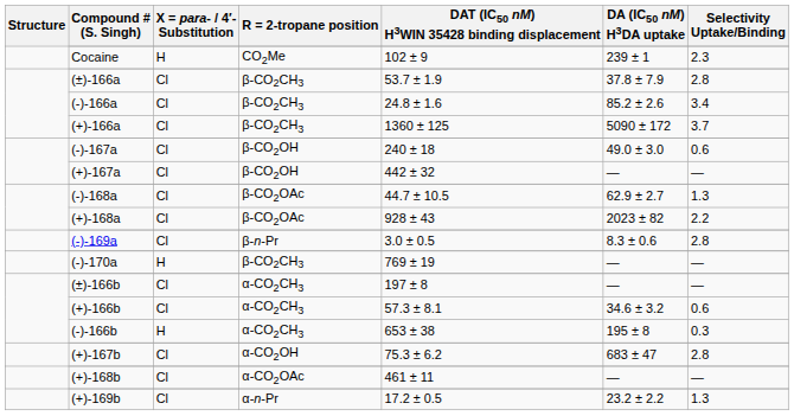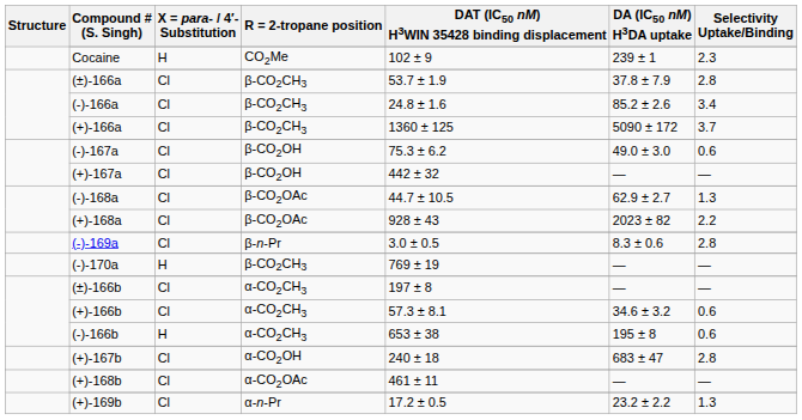 <table class="wikitable sortable">
 <tr>
 <th>Structure</th>
 <th>Compound #<br>(S. Singh)</th>
 <th>X = <em>para</em>- / 4′-<br>Substitution</th>
 <th>R = 2-tropane position</th>
 <th>DAT (IC<sub>50</sub> <em>nM</em>)<br>H<sup>3</sup>WIN 35428 binding displacement</th>
 <th>DA (IC<sub>50</sub> <em>nM</em>)<br>H<sup>3</sup>DA uptake</th>
 <th>Selectivity<br>Uptake/Binding</th>
 </tr>
 <tr>
 <td rowspan=2></td>
 </tr>
 <tr>
 <td>Cocaine</td>
 <td>H</td>
 <td>CO<sub>2</sub>Me</td>
 <td>102 ± 9</td>
 <td>239 ± 1</td>
 <td>2.3</td>
 </tr>
 <tr>
 <td rowspan=4></td>
 </tr>
 <tr>
 <td>(±)-166a</td>
 <td>Cl</td>
 <td>β-CO<sub>2</sub>CH<sub>3</sub></td>
 <td>53.7 ± 1.9</td>
 <td>37.8 ± 7.9</td>
 <td>2.8</td>
 </tr>
 <tr>
 <td>(-)-166a</td>
 <td>Cl</td>
 <td>β-CO<sub>2</sub>CH<sub>3</sub></td>
 <td>24.8 ± 1.6</td>
 <td>85.2 ± 2.6</td>
 <td>3.4</td>
 </tr>
 <tr>
 <td>(+)-166a</td>
 <td>Cl</td>
 <td>β-CO<sub>2</sub>CH<sub>3</sub></td>
 <td>1360 ± 125</td>
 <td>5090 ± 172</td>
 <td>3.7</td>
 </tr>
 <tr>
 <td rowspan=3></td>
 </tr>
 <tr>
 <td>(-)-167a</td>
 <td>Cl</td>
 <td>β-CO<sub>2</sub>OH</td>
-<td>240 ± 18</td>
+<td>75.3 ± 6.2</td>
 <td>49.0 ± 3.0</td>
 <td>0.6</td>
 </tr>
 <tr>
 <td>(+)-167a</td>
 <td>Cl</td>
 <td>β-CO<sub>2</sub>OH</td>
 <td>442 ± 32</td>
 <td>—</td>
 <td>—</td>
 </tr>
 <tr>
 <td rowspan=3></td>
 </tr>
 <tr>
 <td>(-)-168a</td>
 <td>Cl</td>
 <td>β-CO<sub>2</sub>OAc</td>
 <td>44.7 ± 10.5</td>
 <td>62.9 ± 2.7</td>
 <td>1.3</td>
 </tr>
 <tr>
 <td>(+)-168a</td>
 <td>Cl</td>
 <td>β-CO<sub>2</sub>OAc</td>
 <td>928 ± 43</td>
 <td>2023 ± 82</td>
 <td>2.2</td>
 </tr>
 <tr>
 <td rowspan=2></td>
 </tr>
 <tr>
 <td><a href='#'>(-)-169a</a></td>
 <td>Cl</td>
 <td>β-<em>n</em>-Pr</td>
 <td>3.0 ± 0.5</td>
 <td>8.3 ± 0.6</td>
 <td>2.8</td>
 </tr>
 <tr>
 <td rowspan=2></td>
 </tr>
 <tr>
 <td>(-)-170a</td>
 <td>H</td>
 <td>β-CO<sub>2</sub>CH<sub>3</sub></td>
 <td>769 ± 19</td>
 <td>—</td>
 <td>—</td>
 </tr>
 <tr>
 <td rowspan=4></td>
 </tr>
 <tr>
 <td>(±)-166b</td>
 <td>Cl</td>
 <td>α-CO<sub>2</sub>CH<sub>3</sub></td>
 <td>197 ± 8</td>
 <td>—</td>
 <td>—</td>
 </tr>
 <tr>
 <td>(+)-166b</td>
 <td>Cl</td>
 <td>α-CO<sub>2</sub>CH<sub>3</sub></td>
 <td>57.3 ± 8.1</td>
 <td>34.6 ± 3.2</td>
 <td>0.6</td>
 </tr>
 <tr>
 <td>(-)-166b</td>
 <td>H</td>
 <td>α-CO<sub>2</sub>CH<sub>3</sub></td>
 <td>653 ± 38</td>
 <td>195 ± 8</td>
-<td>0.3</td>
+<td>0.6</td>
 </tr>
 <tr>
 <td rowspan=2></td>
 </tr>
 <tr>
 <td>(+)-167b</td>
 <td>Cl</td>
 <td>α-CO<sub>2</sub>OH</td>
-<td>75.3 ± 6.2</td>
+<td>240 ± 18</td>
 <td>683 ± 47</td>
 <td>2.8</td>
 </tr>
 <tr>
 <td rowspan=2></td>
 </tr>
 <tr>
 <td>(+)-168b</td>
 <td>Cl</td>
 <td>α-CO<sub>2</sub>OAc</td>
 <td>461 ± 11</td>
 <td>—</td>
 <td>—</td>
 </tr>
 <tr>
 <td rowspan=2></td>
 </tr>
 <tr>
 <td>(+)-169b</td>
 <td>Cl</td>
 <td>α-<em>n</em>-Pr</td>
 <td>17.2 ± 0.5</td>
 <td>23.2 ± 2.2</td>
 <td>1.3</td>
 </tr>
 </table>
